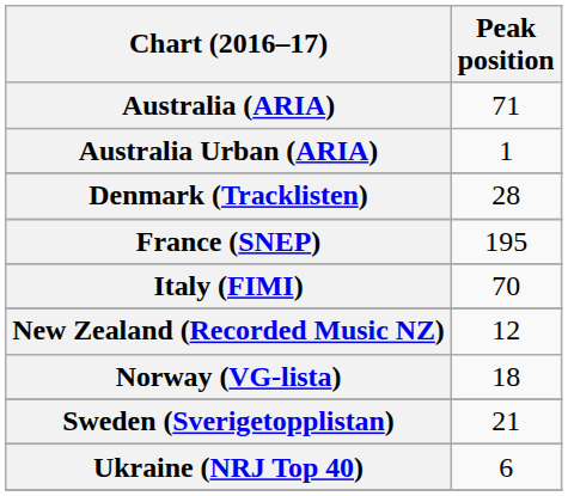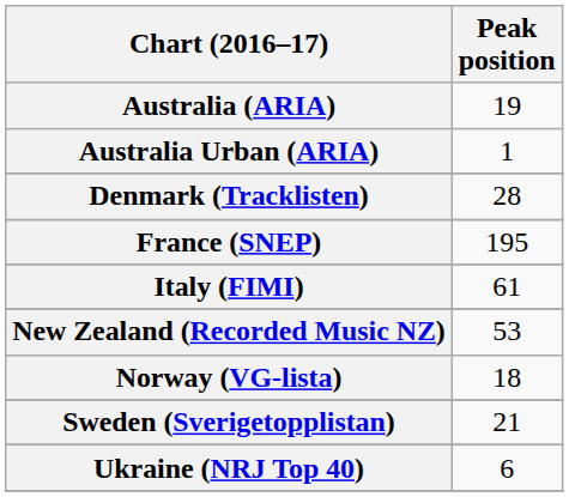 <table class="wikitable sortable plainrowheaders" style="text-align:center;">
 <tr>
 <th scope="col">Chart (2016–17)</th>
 <th scope="col">Peak<br> position</th>
 </tr>
 <tr>
 <th scope="row">Australia (<a href='#'>ARIA</a>)</th>
-<td>71</td>
+<td>19</td>
 </tr>
 <tr>
 <th scope="row">Australia Urban (<a href='#'>ARIA</a>)</th>
 <td>1</td>
 </tr>
 <tr>
 </tr>
 <tr>
 </tr>
 <tr>
 </tr>
 <tr>
 </tr>
 <tr>
 </tr>
 <tr>
 <th scope="row">Denmark (<a href='#'>Tracklisten</a>)</th>
 <td>28</td>
 </tr>
 <tr>
 </tr>
 <tr>
 <th scope="row">France (<a href='#'>SNEP</a>)</th>
 <td>195</td>
 </tr>
 <tr>
 </tr>
 <tr>
 </tr>
 <tr>
 <th scope="row">Italy (<a href='#'>FIMI</a>)</th>
-<td>70</td>
+<td>61</td>
 </tr>
 <tr>
 </tr>
 <tr>
 </tr>
 <tr>
 <th scope="row">New Zealand (<a href='#'>Recorded Music NZ</a>)</th>
-<td>12</td>
+<td>53</td>
 </tr>
 <tr>
 <th scope="row">Norway (<a href='#'>VG-lista</a>)</th>
 <td>18</td>
 </tr>
 <tr>
 </tr>
 <tr>
 </tr>
 <tr>
 </tr>
 <tr>
 <th scope="row">Sweden (<a href='#'>Sverigetopplistan</a>)</th>
 <td>21</td>
 </tr>
 <tr>
 </tr>
 <tr>
 </tr>
 <tr>
 </tr>
 <tr>
 <th scope="row">Ukraine (<a href='#'>NRJ Top 40</a>)</th>
 <td>6</td>
 </tr>
 <tr>
 </tr>
 <tr>
 </tr>
 <tr>
 </tr>
 <tr>
 </tr>
 </table>
